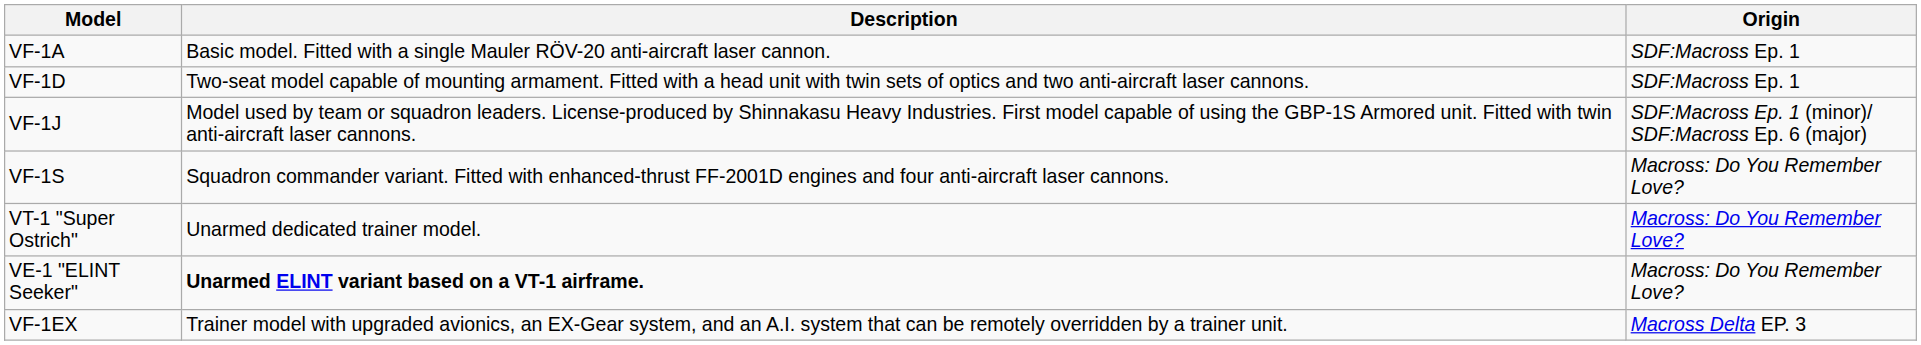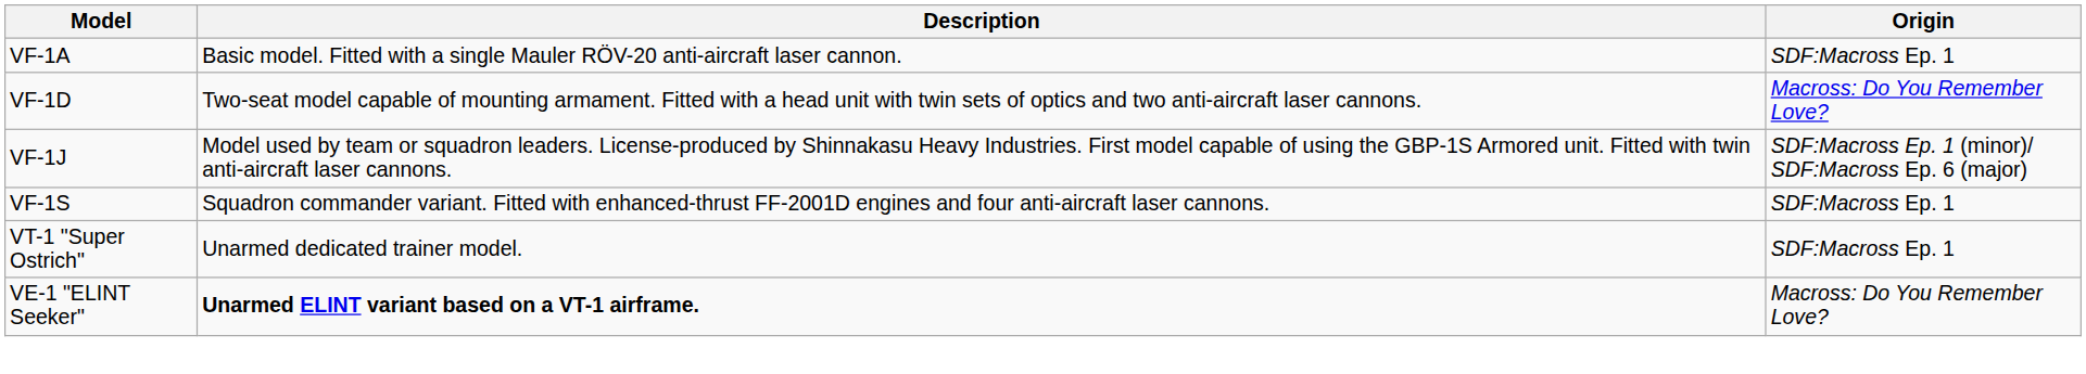 <table class="wikitable">
 <tr>
 <th>Model</th>
 <th>Description</th>
 <th>Origin</th>
 </tr>
 <tr>
 <td>VF-1A</td>
 <td>Basic model. Fitted with a single Mauler RÖV-20 anti-aircraft laser cannon.</td>
 <td><em>SDF:Macross</em> Ep. 1</td>
 </tr>
 <tr>
 <td>VF-1D</td>
 <td>Two-seat model capable of mounting armament. Fitted with a head unit with twin sets of optics and two anti-aircraft laser cannons.</td>
-<td><em>SDF:Macross</em> Ep. 1</td>
+<td><em><a href='#'>Macross: Do You Remember Love?</a></em></td>
 </tr>
 <tr>
 <td>VF-1J</td>
 <td>Model used by team or squadron leaders. License-produced by Shinnakasu Heavy Industries. First model capable of using the GBP-1S Armored unit. Fitted with twin anti-aircraft laser cannons.</td>
 <td><em>SDF:Macross Ep. 1</em> (minor)/<br><em>SDF:Macross</em> Ep. 6 (major)</td>
 </tr>
 <tr>
 <td>VF-1S</td>
 <td>Squadron commander variant. Fitted with enhanced-thrust FF-2001D engines and four anti-aircraft laser cannons.</td>
-<td><em>Macross: Do You Remember Love?</em></td>
+<td><em>SDF:Macross</em> Ep. 1</td>
 </tr>
 <tr>
 <td>VT-1 "Super Ostrich"</td>
 <td>Unarmed dedicated trainer model.</td>
-<td><em><a href='#'>Macross: Do You Remember Love?</a></em></td>
+<td><em>SDF:Macross</em> Ep. 1</td>
 </tr>
 <tr>
 <td>VE-1 "ELINT Seeker"</td>
 <td><strong>Unarmed <a href='#'>ELINT</a> variant based on a VT-1 airframe.</strong></td>
 <td><em>Macross: Do You Remember Love?</em></td>
 </tr>
-<tr>
-<td>VF-1EX</td>
-<td>Trainer model with upgraded avionics, an EX-Gear system, and an A.I. system that can be remotely overridden by a trainer unit.</td>
-<td><em><a href='#'>Macross Delta</a></em> EP. 3</td>
-</tr>
 </table>
